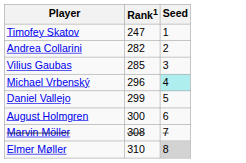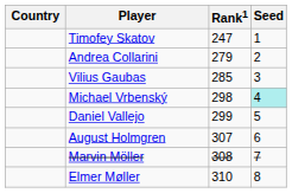 <table class="sortable wikitable">
 <tr>
+<th width="70">Country</th>
 <th width="175">Player</th>
 <th>Rank<sup>1</sup></th>
 <th>Seed</th>
 </tr>
 <tr>
+<td></td>
 <td><a href='#'>Timofey Skatov</a></td>
 <td>247</td>
 <td>1</td>
 </tr>
 <tr>
+<td></td>
 <td><a href='#'>Andrea Collarini</a></td>
-<td>282</td>
+<td>279</td>
 <td>2</td>
 </tr>
 <tr>
+<td></td>
 <td><a href='#'>Vilius Gaubas</a></td>
 <td>285</td>
 <td>3</td>
 </tr>
 <tr>
+<td></td>
 <td><a href='#'>Michael Vrbenský</a></td>
-<td>296</td>
+<td>298</td>
 <td style="background: paleturquoise;">4</td>
 </tr>
 <tr>
+<td></td>
 <td><a href='#'>Daniel Vallejo</a></td>
 <td>299</td>
 <td>5</td>
 </tr>
 <tr>
+<td></td>
 <td><a href='#'>August Holmgren</a></td>
-<td>300</td>
+<td>307</td>
 <td>6</td>
 </tr>
 <tr>
+<td><s></s></td>
 <td><s><a href='#'>Marvin Möller</a></s></td>
 <td><s>308</s></td>
 <td><s>7</s></td>
 </tr>
 <tr>
+<td></td>
 <td><a href='#'>Elmer Møller</a></td>
 <td>310</td>
-<td style="background: lightgrey;">8</td>
+<td>8</td>
 </tr>
 </table>
